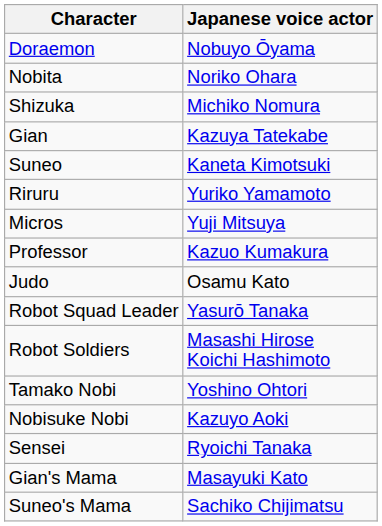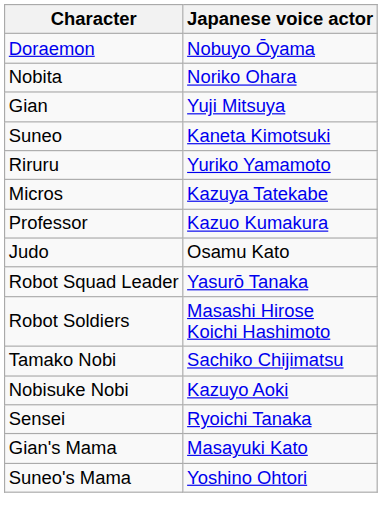 <table class="wikitable">
 <tr>
 <th>Character</th>
 <th>Japanese voice actor</th>
 </tr>
 <tr>
 <td><a href='#'>Doraemon</a></td>
 <td><a href='#'>Nobuyo Ōyama</a></td>
 </tr>
 <tr>
 <td>Nobita</td>
 <td><a href='#'>Noriko Ohara</a></td>
 </tr>
 <tr>
-<td>Shizuka</td>
-<td><a href='#'>Michiko Nomura</a></td>
-</tr>
-<tr>
 <td>Gian</td>
-<td><a href='#'>Kazuya Tatekabe</a></td>
+<td><a href='#'>Yuji Mitsuya</a></td>
 </tr>
 <tr>
 <td>Suneo</td>
 <td><a href='#'>Kaneta Kimotsuki</a></td>
 </tr>
 <tr>
 <td>Riruru</td>
 <td><a href='#'>Yuriko Yamamoto</a></td>
 </tr>
 <tr>
 <td>Micros</td>
-<td><a href='#'>Yuji Mitsuya</a></td>
+<td><a href='#'>Kazuya Tatekabe</a></td>
 </tr>
 <tr>
 <td>Professor</td>
 <td><a href='#'>Kazuo Kumakura</a></td>
 </tr>
 <tr>
 <td>Judo</td>
 <td>Osamu Kato</td>
 </tr>
 <tr>
 <td>Robot Squad Leader</td>
 <td><a href='#'>Yasurō Tanaka</a></td>
 </tr>
 <tr>
 <td>Robot Soldiers</td>
 <td><a href='#'>Masashi Hirose</a><br><a href='#'>Koichi Hashimoto</a></td>
 </tr>
 <tr>
 <td>Tamako Nobi</td>
-<td><a href='#'>Yoshino Ohtori</a></td>
+<td><a href='#'>Sachiko Chijimatsu</a></td>
 </tr>
 <tr>
 <td>Nobisuke Nobi</td>
 <td><a href='#'>Kazuyo Aoki</a></td>
 </tr>
 <tr>
 <td>Sensei</td>
 <td><a href='#'>Ryoichi Tanaka</a></td>
 </tr>
 <tr>
 <td>Gian's Mama</td>
 <td><a href='#'>Masayuki Kato</a></td>
 </tr>
 <tr>
 <td>Suneo's Mama</td>
-<td><a href='#'>Sachiko Chijimatsu</a></td>
+<td><a href='#'>Yoshino Ohtori</a></td>
 </tr>
 </table>
